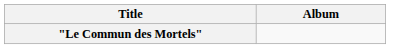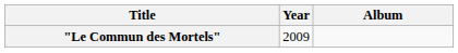 <table class="wikitable plainrowheaders" style="text-align:center;">
 <tr>
 <th rowspan="1" style="width:20em;">Title</th>
+<th rowspan="1" style="width:1em;">Year</th>
 <th rowspan="1" style="width:10em;">Album</th>
 </tr>
 <tr>
 <th scope="row">"Le Commun des Mortels"</th>
+<td>2009</td>
 <td></td>
 </tr>
 </table>
